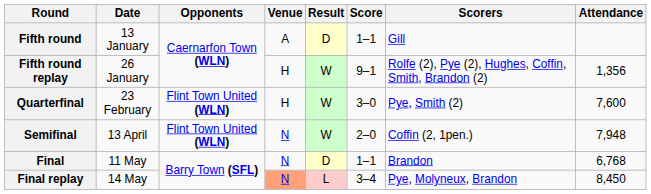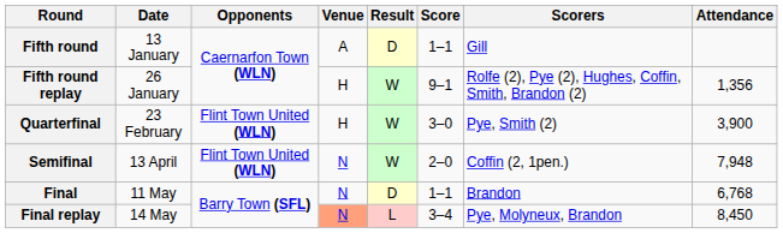 <table class="wikitable" style="text-align:center">
 <tr>
 <th>Round</th>
 <th>Date</th>
 <th>Opponents</th>
 <th>Venue</th>
 <th>Result</th>
 <th>Score</th>
 <th>Scorers</th>
 <th>Attendance</th>
 </tr>
 <tr>
 <th>Fifth round</th>
 <td>13 January</td>
 <td rowspan=2><a href='#'>Caernarfon Town</a> <strong>(<a href='#'>WLN</a>)</strong></td>
 <td>A</td>
 <td style="background-color:#FFFFCC">D</td>
 <td>1–1</td>
 <td align="left"><a href='#'>Gill</a></td>
 <td></td>
 </tr>
 <tr>
 <th>Fifth round replay</th>
 <td>26 January</td>
 <td>H</td>
 <td style="background-color:#CCFFCC">W</td>
 <td>9–1</td>
 <td align="left"><a href='#'>Rolfe</a> (2), <a href='#'>Pye</a> (2), <a href='#'>Hughes</a>, <a href='#'>Coffin</a>, <a href='#'>Smith</a>, <a href='#'>Brandon</a> (2)</td>
 <td>1,356</td>
 </tr>
 <tr>
 <th>Quarterfinal</th>
 <td>23 February</td>
 <td><a href='#'>Flint Town United</a> <strong>(<a href='#'>WLN</a>)</strong></td>
 <td>H</td>
 <td style="background-color:#CCFFCC">W</td>
 <td>3–0</td>
 <td align="left"><a href='#'>Pye</a>, <a href='#'>Smith</a> (2)</td>
-<td>7,600</td>
+<td>3,900</td>
 </tr>
 <tr>
 <th>Semifinal</th>
 <td>13 April</td>
 <td><a href='#'>Flint Town United</a> <strong>(<a href='#'>WLN</a>)</strong></td>
 <td><a href='#'>N</a></td>
 <td style="background-color:#CCFFCC">W</td>
 <td>2–0</td>
 <td align="left"><a href='#'>Coffin</a> (2, 1pen.)</td>
 <td>7,948</td>
 </tr>
 <tr>
 <th>Final</th>
 <td>11 May</td>
 <td rowspan=2><a href='#'>Barry Town</a> <strong>(<a href='#'>SFL</a>)</strong></td>
 <td><a href='#'>N</a></td>
 <td style="background-color:#FFFFCC">D</td>
 <td>1–1</td>
 <td align="left"><a href='#'>Brandon</a></td>
 <td>6,768</td>
 </tr>
 <tr>
 <th>Final replay</th>
 <td>14 May</td>
 <td style="background: lightsalmon;"><a href='#'>N</a></td>
 <td style="background-color:#FFCCCC">L</td>
 <td>3–4</td>
 <td align="left"><a href='#'>Pye</a>, <a href='#'>Molyneux</a>, <a href='#'>Brandon</a></td>
 <td>8,450</td>
 </tr>
 </table>
